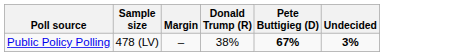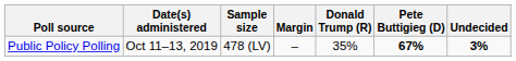 <table class="wikitable" style="font-size:90%;text-align:center;">
 <tr valign=bottom style="font-size:90%;">
 <th>Poll source</th>
+<th>Date(s)<br>administered</th>
 <th>Sample<br>size</th>
 <th>Margin<br></th>
 <th>Donald<br>Trump (R)</th>
 <th>Pete<br>Buttigieg (D)</th>
 <th>Undecided</th>
 </tr>
 <tr>
 <td style="text-align:left;"><a href='#'>Public Policy Polling</a></td>
+<td>Oct 11–13, 2019</td>
 <td>478 (LV)</td>
 <td>–</td>
-<td>38%</td>
+<td>35%</td>
 <td><strong>67%</strong></td>
 <td><strong>3%</strong></td>
 </tr>
 </table>
